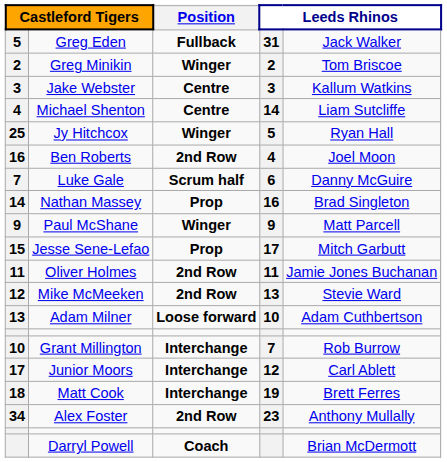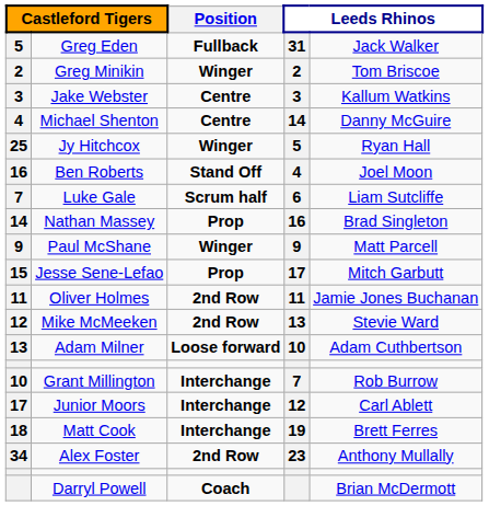 <table class="wikitable" style="float:right; font-size:90%;">
 <tr>
 <th colspan="2"  style="width:138px; background:orange; color:black; border:2px solid black;">Castleford Tigers</th>
 <th><a href='#'>Position</a></th>
 <th colspan="2"  style="width:138px; background:white; color:darkblue; border:2px solid darkblue;">Leeds Rhinos</th>
 </tr>
 <tr style="text-align:center;">
 <th>5</th>
 <td> <a href='#'>Greg Eden</a></td>
 <td><strong>Fullback</strong></td>
 <th>31</th>
 <td> <a href='#'>Jack Walker</a></td>
 </tr>
 <tr style="text-align:center;">
 <th>2</th>
 <td> <a href='#'>Greg Minikin</a></td>
 <td><strong>Winger</strong></td>
 <th>2</th>
 <td> <a href='#'>Tom Briscoe</a></td>
 </tr>
 <tr style="text-align:center;">
 <th>3</th>
 <td> <a href='#'>Jake Webster</a></td>
 <td><strong>Centre</strong></td>
 <th>3</th>
 <td> <a href='#'>Kallum Watkins</a></td>
 </tr>
 <tr style="text-align:center;">
 <th>4</th>
 <td> <a href='#'>Michael Shenton</a></td>
 <td><strong>Centre</strong></td>
 <th>14</th>
-<td> <a href='#'>Liam Sutcliffe</a></td>
+<td> <a href='#'>Danny McGuire</a></td>
 </tr>
 <tr style="text-align:center;">
 <th>25</th>
 <td> <a href='#'>Jy Hitchcox</a></td>
 <td><strong>Winger</strong></td>
 <th>5</th>
 <td> <a href='#'>Ryan Hall</a></td>
 </tr>
 <tr style="text-align:center;">
 <th>16</th>
 <td> <a href='#'>Ben Roberts</a></td>
-<td><strong>2nd Row</strong></td>
+<td><strong>Stand Off</strong></td>
 <th>4</th>
 <td> <a href='#'>Joel Moon</a></td>
 </tr>
 <tr style="text-align:center;">
 <th>7</th>
 <td> <a href='#'>Luke Gale</a></td>
 <td><strong>Scrum half</strong></td>
 <th>6</th>
-<td> <a href='#'>Danny McGuire</a></td>
+<td> <a href='#'>Liam Sutcliffe</a></td>
 </tr>
 <tr style="text-align:center;">
 <th>14</th>
 <td> <a href='#'>Nathan Massey</a></td>
 <td><strong>Prop</strong></td>
 <th>16</th>
 <td> <a href='#'>Brad Singleton</a></td>
 </tr>
 <tr style="text-align:center;">
 <th>9</th>
 <td> <a href='#'>Paul McShane</a></td>
 <td><strong>Winger</strong></td>
 <th>9</th>
 <td> <a href='#'>Matt Parcell</a></td>
 </tr>
 <tr style="text-align:center;">
 <th>15</th>
 <td> <a href='#'>Jesse Sene-Lefao</a></td>
 <td><strong>Prop</strong></td>
 <th>17</th>
 <td> <a href='#'>Mitch Garbutt</a></td>
 </tr>
 <tr style="text-align:center;">
 <th>11</th>
 <td> <a href='#'>Oliver Holmes</a></td>
 <td><strong>2nd Row</strong></td>
 <th>11</th>
 <td> <a href='#'>Jamie Jones Buchanan</a></td>
 </tr>
 <tr style="text-align:center;">
 <th>12</th>
 <td> <a href='#'>Mike McMeeken</a></td>
 <td><strong>2nd Row</strong></td>
 <th>13</th>
 <td> <a href='#'>Stevie Ward</a></td>
 </tr>
 <tr style="text-align:center;">
 <th>13</th>
 <td> <a href='#'>Adam Milner</a></td>
 <td><strong>Loose forward</strong></td>
 <th>10</th>
 <td> <a href='#'>Adam Cuthbertson</a></td>
 </tr>
 <tr style="text-align:center;">
 <th></th>
 <td></td>
 <td></td>
 <th></th>
 <td></td>
 </tr>
 <tr style="text-align:center;">
 <th>10</th>
 <td> <a href='#'>Grant Millington</a></td>
 <td><strong>Interchange</strong></td>
 <th>7</th>
 <td> <a href='#'>Rob Burrow</a></td>
 </tr>
 <tr style="text-align:center;">
 <th>17</th>
 <td> <a href='#'>Junior Moors</a></td>
 <td><strong>Interchange</strong></td>
 <th>12</th>
 <td> <a href='#'>Carl Ablett</a></td>
 </tr>
 <tr style="text-align:center;">
 <th>18</th>
 <td> <a href='#'>Matt Cook</a></td>
 <td><strong>Interchange</strong></td>
 <th>19</th>
 <td> <a href='#'>Brett Ferres</a></td>
 </tr>
 <tr style="text-align:center;">
 <th>34</th>
 <td> <a href='#'>Alex Foster</a></td>
 <td><strong>2nd Row</strong></td>
 <th>23</th>
 <td> <a href='#'>Anthony Mullally</a></td>
 </tr>
 <tr style="text-align:center;">
 <th></th>
 <td></td>
 <td></td>
 <th></th>
 <td></td>
 </tr>
 <tr style="text-align:center;">
 <th></th>
 <td> <a href='#'>Darryl Powell</a></td>
 <td><strong>Coach</strong></td>
 <th></th>
 <td> <a href='#'>Brian McDermott</a></td>
 </tr>
 </table>
